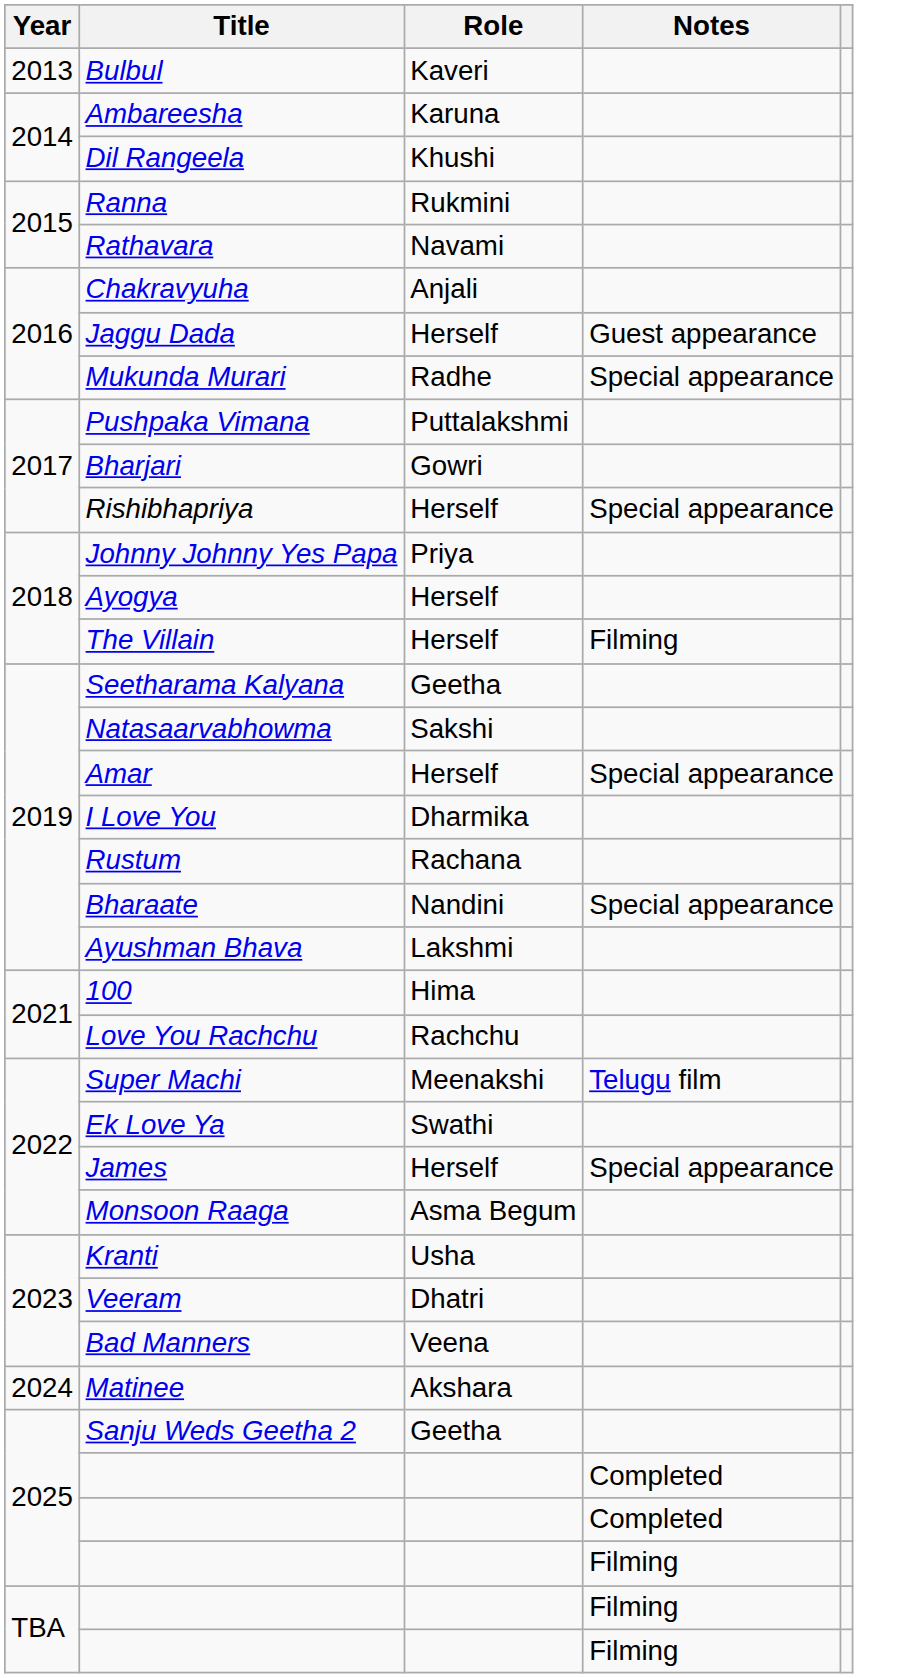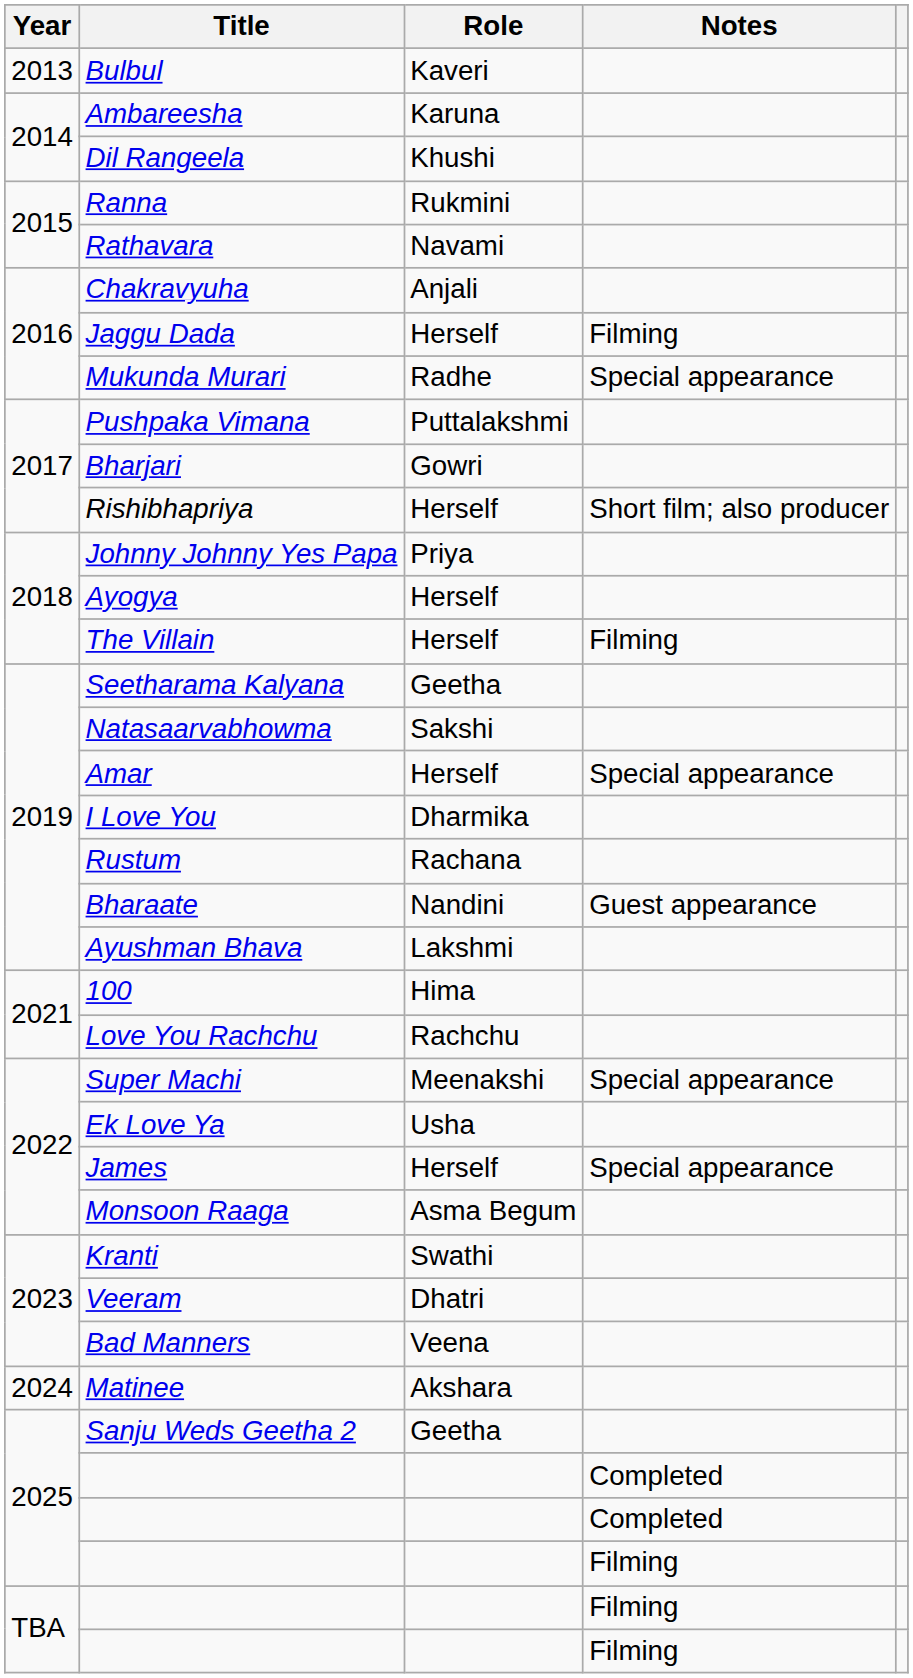 <table class="wikitable sortable">
 <tr>
 <th>Year</th>
 <th>Title</th>
 <th>Role</th>
 <th class="unsortable">Notes</th>
 <th class="unsortable"></th>
 </tr>
 <tr>
 <td>2013</td>
 <td><em><a href='#'>Bulbul</a></em></td>
 <td>Kaveri</td>
 <td></td>
 <td></td>
 </tr>
 <tr>
 <td rowspan="2">2014</td>
 <td><em><a href='#'>Ambareesha</a></em></td>
 <td>Karuna</td>
 <td></td>
 <td></td>
 </tr>
 <tr>
 <td><em><a href='#'>Dil Rangeela</a></em></td>
 <td>Khushi</td>
 <td></td>
 <td></td>
 </tr>
 <tr>
 <td rowspan="2">2015</td>
 <td><em><a href='#'>Ranna</a></em></td>
 <td>Rukmini</td>
 <td></td>
 <td></td>
 </tr>
 <tr>
 <td><em><a href='#'>Rathavara</a></em></td>
 <td>Navami</td>
 <td></td>
 <td></td>
 </tr>
 <tr>
 <td rowspan="3">2016</td>
 <td><em><a href='#'>Chakravyuha</a></em></td>
 <td>Anjali</td>
 <td></td>
 <td></td>
 </tr>
 <tr>
 <td><em><a href='#'>Jaggu Dada</a></em></td>
 <td>Herself</td>
-<td>Guest appearance</td>
+<td>Filming</td>
 <td></td>
 </tr>
 <tr>
 <td><em><a href='#'>Mukunda Murari</a></em></td>
 <td>Radhe</td>
 <td>Special appearance</td>
 <td></td>
 </tr>
 <tr>
 <td rowspan="3">2017</td>
 <td><em><a href='#'>Pushpaka Vimana</a></em></td>
 <td>Puttalakshmi</td>
 <td></td>
 <td></td>
 </tr>
 <tr>
 <td><em><a href='#'>Bharjari</a></em></td>
 <td>Gowri</td>
 <td></td>
 <td></td>
 </tr>
 <tr>
 <td><em>Rishibhapriya</em></td>
 <td>Herself</td>
-<td>Special appearance</td>
+<td>Short film; also producer</td>
 <td></td>
 </tr>
 <tr>
 <td rowspan="3">2018</td>
 <td><em><a href='#'>Johnny Johnny Yes Papa</a></em></td>
 <td>Priya</td>
 <td></td>
 <td></td>
 </tr>
 <tr>
 <td><em><a href='#'>Ayogya</a></em></td>
 <td>Herself</td>
 <td></td>
 <td></td>
 </tr>
 <tr>
 <td><em><a href='#'>The Villain</a></em></td>
 <td>Herself</td>
 <td>Filming</td>
 <td></td>
 </tr>
 <tr>
 <td rowspan="7">2019</td>
 <td><em><a href='#'>Seetharama Kalyana</a></em></td>
 <td>Geetha</td>
 <td></td>
 <td></td>
 </tr>
 <tr>
 <td><em><a href='#'>Natasaarvabhowma</a></em></td>
 <td>Sakshi</td>
 <td></td>
 <td></td>
 </tr>
 <tr>
 <td><em><a href='#'>Amar</a></em></td>
 <td>Herself</td>
 <td>Special appearance</td>
 <td></td>
 </tr>
 <tr>
 <td><a href='#'><em>I Love You</em></a></td>
 <td>Dharmika</td>
 <td></td>
 <td></td>
 </tr>
 <tr>
 <td><a href='#'><em>Rustum</em></a></td>
 <td>Rachana</td>
 <td></td>
 <td></td>
 </tr>
 <tr>
 <td><em><a href='#'>Bharaate</a></em></td>
 <td>Nandini</td>
-<td>Special appearance</td>
+<td>Guest appearance</td>
 <td></td>
 </tr>
 <tr>
 <td><em><a href='#'>Ayushman Bhava</a></em></td>
 <td>Lakshmi</td>
 <td></td>
 <td></td>
 </tr>
 <tr>
 <td rowspan="2">2021</td>
 <td><em><a href='#'>100</a></em></td>
 <td>Hima</td>
 <td></td>
 <td></td>
 </tr>
 <tr>
 <td><em><a href='#'>Love You Rachchu</a></em></td>
 <td>Rachchu</td>
 <td></td>
 <td></td>
 </tr>
 <tr>
 <td rowspan="4">2022</td>
 <td><em><a href='#'>Super Machi</a></em></td>
 <td>Meenakshi</td>
-<td><a href='#'>Telugu</a> film</td>
+<td>Special appearance</td>
 <td></td>
 </tr>
 <tr>
 <td><em><a href='#'>Ek Love Ya</a></em></td>
-<td>Swathi</td>
+<td>Usha</td>
 <td></td>
 <td></td>
 </tr>
 <tr>
 <td><a href='#'><em>James</em></a></td>
 <td>Herself</td>
 <td>Special appearance</td>
 <td></td>
 </tr>
 <tr>
 <td><em><a href='#'>Monsoon Raaga</a></em></td>
 <td>Asma Begum</td>
 <td></td>
 <td></td>
 </tr>
 <tr>
 <td rowspan="3">2023</td>
 <td><a href='#'><em>Kranti</em></a></td>
-<td>Usha</td>
+<td>Swathi</td>
 <td></td>
 <td></td>
 </tr>
 <tr>
 <td><em><a href='#'>Veeram</a></em></td>
 <td>Dhatri</td>
 <td></td>
 <td></td>
 </tr>
 <tr>
 <td><a href='#'><em>Bad Manners</em></a></td>
 <td>Veena</td>
 <td></td>
 <td></td>
 </tr>
 <tr>
 <td>2024</td>
 <td><em><a href='#'>Matinee</a></em></td>
 <td>Akshara</td>
 <td></td>
 <td></td>
 </tr>
 <tr>
 <td rowspan="4">2025</td>
 <td><em><a href='#'>Sanju Weds Geetha 2</a></em></td>
 <td>Geetha</td>
 <td></td>
 <td></td>
 </tr>
 <tr>
 <td></td>
 <td></td>
 <td>Completed</td>
 <td></td>
 </tr>
 <tr>
 <td></td>
 <td></td>
 <td>Completed</td>
 <td></td>
 </tr>
 <tr>
 <td></td>
 <td></td>
 <td>Filming</td>
 <td></td>
 </tr>
 <tr>
 <td rowspan="2">TBA</td>
 <td></td>
 <td></td>
 <td>Filming</td>
 <td></td>
 </tr>
 <tr>
 <td></td>
 <td></td>
 <td>Filming</td>
 <td></td>
 </tr>
 </table>
